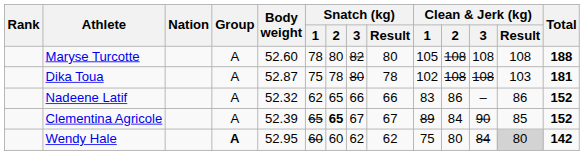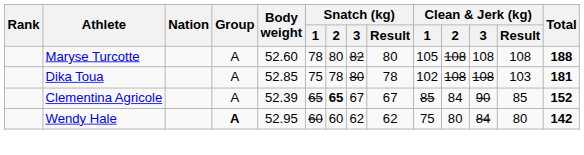 <table class="wikitable sortable" style="text-align:center;">
 <tr>
 <th rowspan=2>Rank</th>
 <th rowspan=2>Athlete</th>
 <th rowspan=2>Nation</th>
 <th rowspan=2>Group</th>
 <th rowspan=2>Body<br>weight</th>
 <th colspan=4>Snatch (kg)</th>
 <th colspan=4>Clean & Jerk (kg)</th>
 <th rowspan=2>Total</th>
 </tr>
 <tr>
 <th>1</th>
 <th>2</th>
 <th>3</th>
 <th>Result</th>
 <th>1</th>
 <th>2</th>
 <th>3</th>
 <th>Result</th>
 </tr>
 <tr>
 <td></td>
 <td align=left><a href='#'>Maryse Turcotte</a></td>
 <td align=left></td>
 <td>A</td>
 <td>52.60</td>
 <td>78</td>
 <td>80</td>
 <td><s>82</s></td>
 <td>80</td>
 <td>105</td>
 <td><s>108</s></td>
 <td>108</td>
 <td>108</td>
 <td><strong>188</strong></td>
 </tr>
 <tr>
 <td></td>
 <td align=left><a href='#'>Dika Toua</a></td>
 <td align=left></td>
 <td>A</td>
-<td>52.87</td>
+<td>52.85</td>
 <td>75</td>
 <td>78</td>
 <td><s>80</s></td>
 <td>78</td>
 <td>102</td>
 <td><s>108</s></td>
 <td><s>108</s></td>
 <td>103</td>
 <td><strong>181</strong></td>
 </tr>
 <tr>
 <td></td>
-<td align=left><a href='#'>Nadeene Latif</a></td>
-<td align=left></td>
-<td>A</td>
-<td>52.32</td>
-<td>62</td>
-<td>65</td>
-<td>66</td>
-<td>66</td>
-<td>83</td>
-<td>86</td>
-<td>–</td>
-<td>86</td>
-<td><strong>152</strong></td>
-</tr>
-<tr>
-<td></td>
 <td align=left><a href='#'>Clementina Agricole</a></td>
 <td align=left></td>
 <td>A</td>
 <td>52.39</td>
 <td><s>65</s></td>
 <td><strong>65</strong></td>
 <td>67</td>
 <td>67</td>
-<td><s>89</s></td>
+<td><s>85</s></td>
 <td>84</td>
 <td><s>90</s></td>
 <td>85</td>
 <td><strong>152</strong></td>
 </tr>
 <tr>
 <td></td>
 <td align=left><a href='#'>Wendy Hale</a></td>
 <td align=left></td>
 <td><strong>A</strong></td>
 <td>52.95</td>
 <td><s>60</s></td>
 <td>60</td>
 <td>62</td>
 <td>62</td>
 <td>75</td>
 <td>80</td>
 <td><s>84</s></td>
-<td style="background: lightgrey;">80</td>
+<td>80</td>
 <td><strong>142</strong></td>
 </tr>
 </table>
